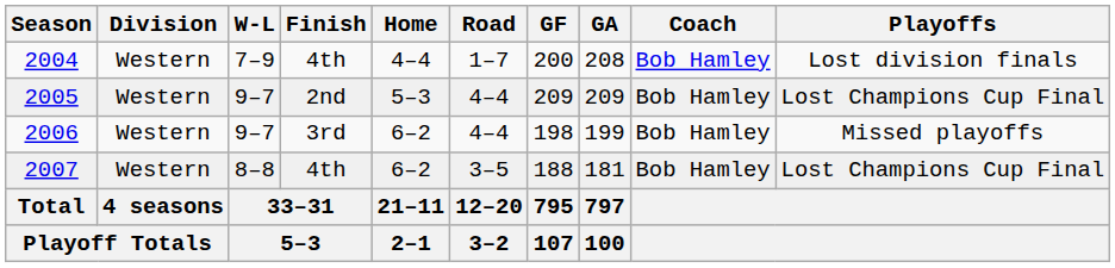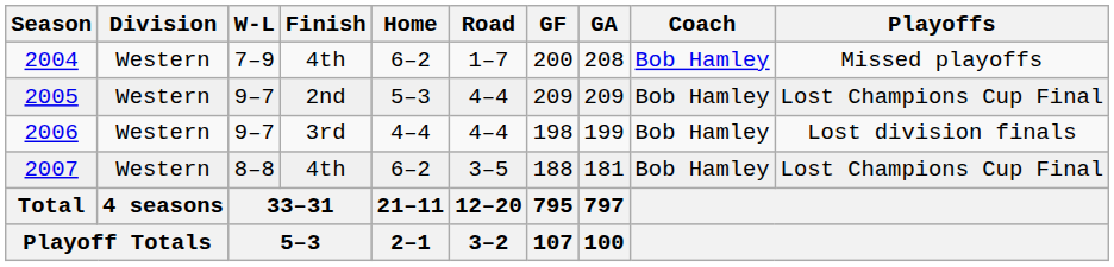 <table class="wikitable">
 <tr>
 <th>Season</th>
 <th>Division</th>
 <th>W-L</th>
 <th>Finish</th>
 <th>Home</th>
 <th>Road</th>
 <th>GF</th>
 <th>GA</th>
 <th>Coach</th>
 <th>Playoffs</th>
 </tr>
 <tr align="center">
 <td><a href='#'>2004</a></td>
 <td>Western</td>
 <td>7–9</td>
 <td>4th</td>
-<td>4–4</td>
+<td>6–2</td>
 <td>1–7</td>
 <td>200</td>
 <td>208</td>
 <td><a href='#'>Bob Hamley</a></td>
-<td>Lost division finals</td>
+<td>Missed playoffs</td>
 </tr>
 <tr align="center" bgcolor="#f0f0f0">
 <td><a href='#'>2005</a></td>
 <td>Western</td>
 <td>9–7</td>
 <td>2nd</td>
 <td>5–3</td>
 <td>4–4</td>
 <td>209</td>
 <td>209</td>
 <td>Bob Hamley</td>
 <td>Lost Champions Cup Final</td>
 </tr>
 <tr align="center">
 <td><a href='#'>2006</a></td>
 <td>Western</td>
 <td>9–7</td>
 <td>3rd</td>
-<td>6–2</td>
+<td>4–4</td>
 <td>4–4</td>
 <td>198</td>
 <td>199</td>
 <td>Bob Hamley</td>
-<td>Missed playoffs</td>
+<td>Lost division finals</td>
 </tr>
 <tr align="center" bgcolor="#f0f0f0">
 <td><a href='#'>2007</a></td>
 <td>Western</td>
 <td>8–8</td>
 <td>4th</td>
 <td>6–2</td>
 <td>3–5</td>
 <td>188</td>
 <td>181</td>
 <td>Bob Hamley</td>
 <td>Lost Champions Cup Final</td>
 </tr>
 <tr align="center" bgcolor="#e0e0e0">
 <th>Total</th>
 <th>4 seasons</th>
 <th colspan="2">33–31</th>
 <th>21–11</th>
 <th>12–20</th>
 <th>795</th>
 <th>797</th>
 <th colspan="2"></th>
 </tr>
 <tr align="center">
 <th colspan="2">Playoff Totals</th>
 <th colspan="2">5–3</th>
 <th>2–1</th>
 <th>3–2</th>
 <th>107</th>
 <th>100</th>
 <th colspan="2"></th>
 </tr>
 </table>
